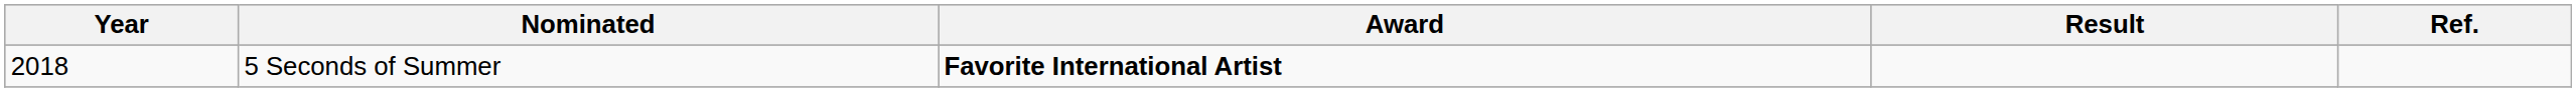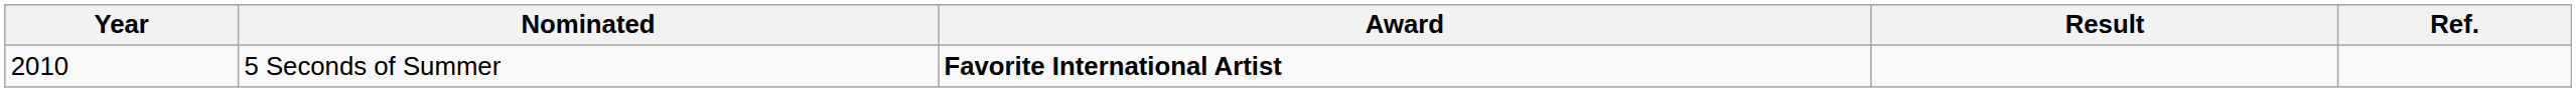 <table class="wikitable" style="width:100%;">
 <tr>
 <th width=5%>Year</th>
 <th style="width:15%;">Nominated</th>
 <th style="width:20%;">Award</th>
 <th style="width:10%;">Result</th>
 <th style="width:5%;">Ref.</th>
 </tr>
 <tr>
-<td>2018</td>
+<td>2010</td>
 <td>5 Seconds of Summer</td>
 <td><strong>Favorite International Artist</strong></td>
 <td></td>
 <td></td>
 </tr>
 </table>
